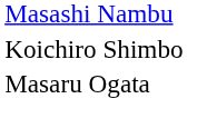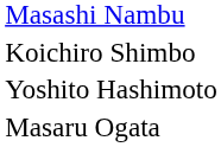 <table>
 <tr>
 <th></th>
 <td> <a href='#'>Masashi Nambu</a></td>
 </tr>
 <tr>
 <th></th>
 <td>Koichiro Shimbo</td>
 </tr>
 <tr>
 <th></th>
+<td>Yoshito Hashimoto</td>
+</tr>
+<tr>
+<th></th>
 <td>Masaru Ogata</td>
 </tr>
 </table>
